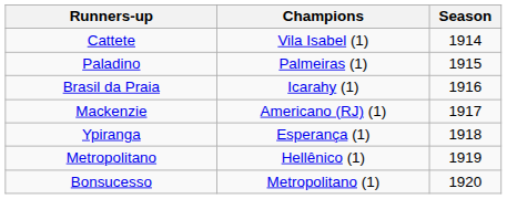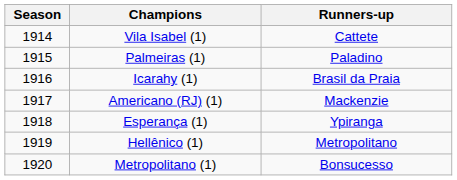 <table class="wikitable" style="text-align:center; margin-left:1em;">
 <tr>
+<th style="width:70px">Season</th>
+<th style="width:220px">Champions</th>
 <th style="width:220px">Runners-up</th>
-<th style="width:220px">Champions</th>
-<th style="width:70px">Season</th>
 </tr>
 <tr>
+<td>1914</td>
+<td><a href='#'>Vila Isabel</a> (1)</td>
 <td><a href='#'>Cattete</a></td>
-<td><a href='#'>Vila Isabel</a> (1)</td>
-<td>1914</td>
 </tr>
 <tr>
+<td>1915</td>
+<td><a href='#'>Palmeiras</a> (1)</td>
 <td><a href='#'>Paladino</a></td>
-<td><a href='#'>Palmeiras</a> (1)</td>
-<td>1915</td>
 </tr>
 <tr>
+<td>1916</td>
+<td><a href='#'>Icarahy</a> (1)</td>
 <td><a href='#'>Brasil da Praia</a></td>
-<td><a href='#'>Icarahy</a> (1)</td>
-<td>1916</td>
 </tr>
 <tr>
+<td>1917</td>
+<td><a href='#'>Americano (RJ)</a> (1)</td>
 <td><a href='#'>Mackenzie</a></td>
-<td><a href='#'>Americano (RJ)</a> (1)</td>
-<td>1917</td>
 </tr>
 <tr>
+<td>1918</td>
+<td><a href='#'>Esperança</a> (1)</td>
 <td><a href='#'>Ypiranga</a></td>
-<td><a href='#'>Esperança</a> (1)</td>
-<td>1918</td>
 </tr>
 <tr>
+<td>1919</td>
+<td><a href='#'>Hellênico</a> (1)</td>
 <td><a href='#'>Metropolitano</a></td>
-<td><a href='#'>Hellênico</a> (1)</td>
-<td>1919</td>
 </tr>
 <tr>
+<td>1920</td>
+<td><a href='#'>Metropolitano</a> (1)</td>
 <td><a href='#'>Bonsucesso</a></td>
-<td><a href='#'>Metropolitano</a> (1)</td>
-<td>1920</td>
 </tr>
 </table>
